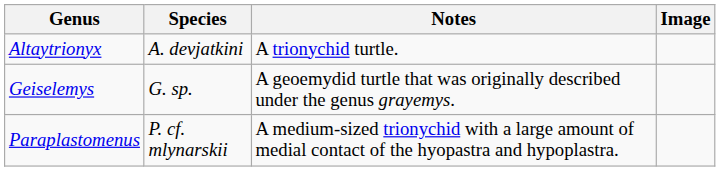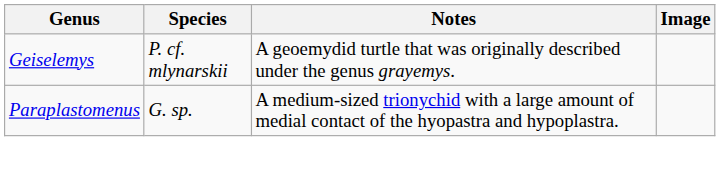 <table class="wikitable">
 <tr>
 <th>Genus</th>
 <th>Species</th>
 <th>Notes</th>
 <th>Image</th>
 </tr>
 <tr>
-<td><em><a href='#'>Altaytrionyx</a></em></td>
-<td><em>A. devjatkini</em></td>
-<td>A <a href='#'>trionychid</a> turtle.</td>
-<td></td>
-</tr>
-<tr>
 <td><em><a href='#'>Geiselemys</a></em></td>
-<td><em>G. sp.</em></td>
+<td><em>P. cf. mlynarskii</em></td>
 <td>A geoemydid turtle that was originally described under the genus <em>grayemys</em>.</td>
 <td></td>
 </tr>
 <tr>
 <td><em><a href='#'>Paraplastomenus</a></em></td>
-<td><em>P. cf. mlynarskii</em></td>
+<td><em>G. sp.</em></td>
 <td>A medium-sized <a href='#'>trionychid</a> with a large amount of medial contact of the hyopastra and hypoplastra.</td>
 <td></td>
 </tr>
 </table>
